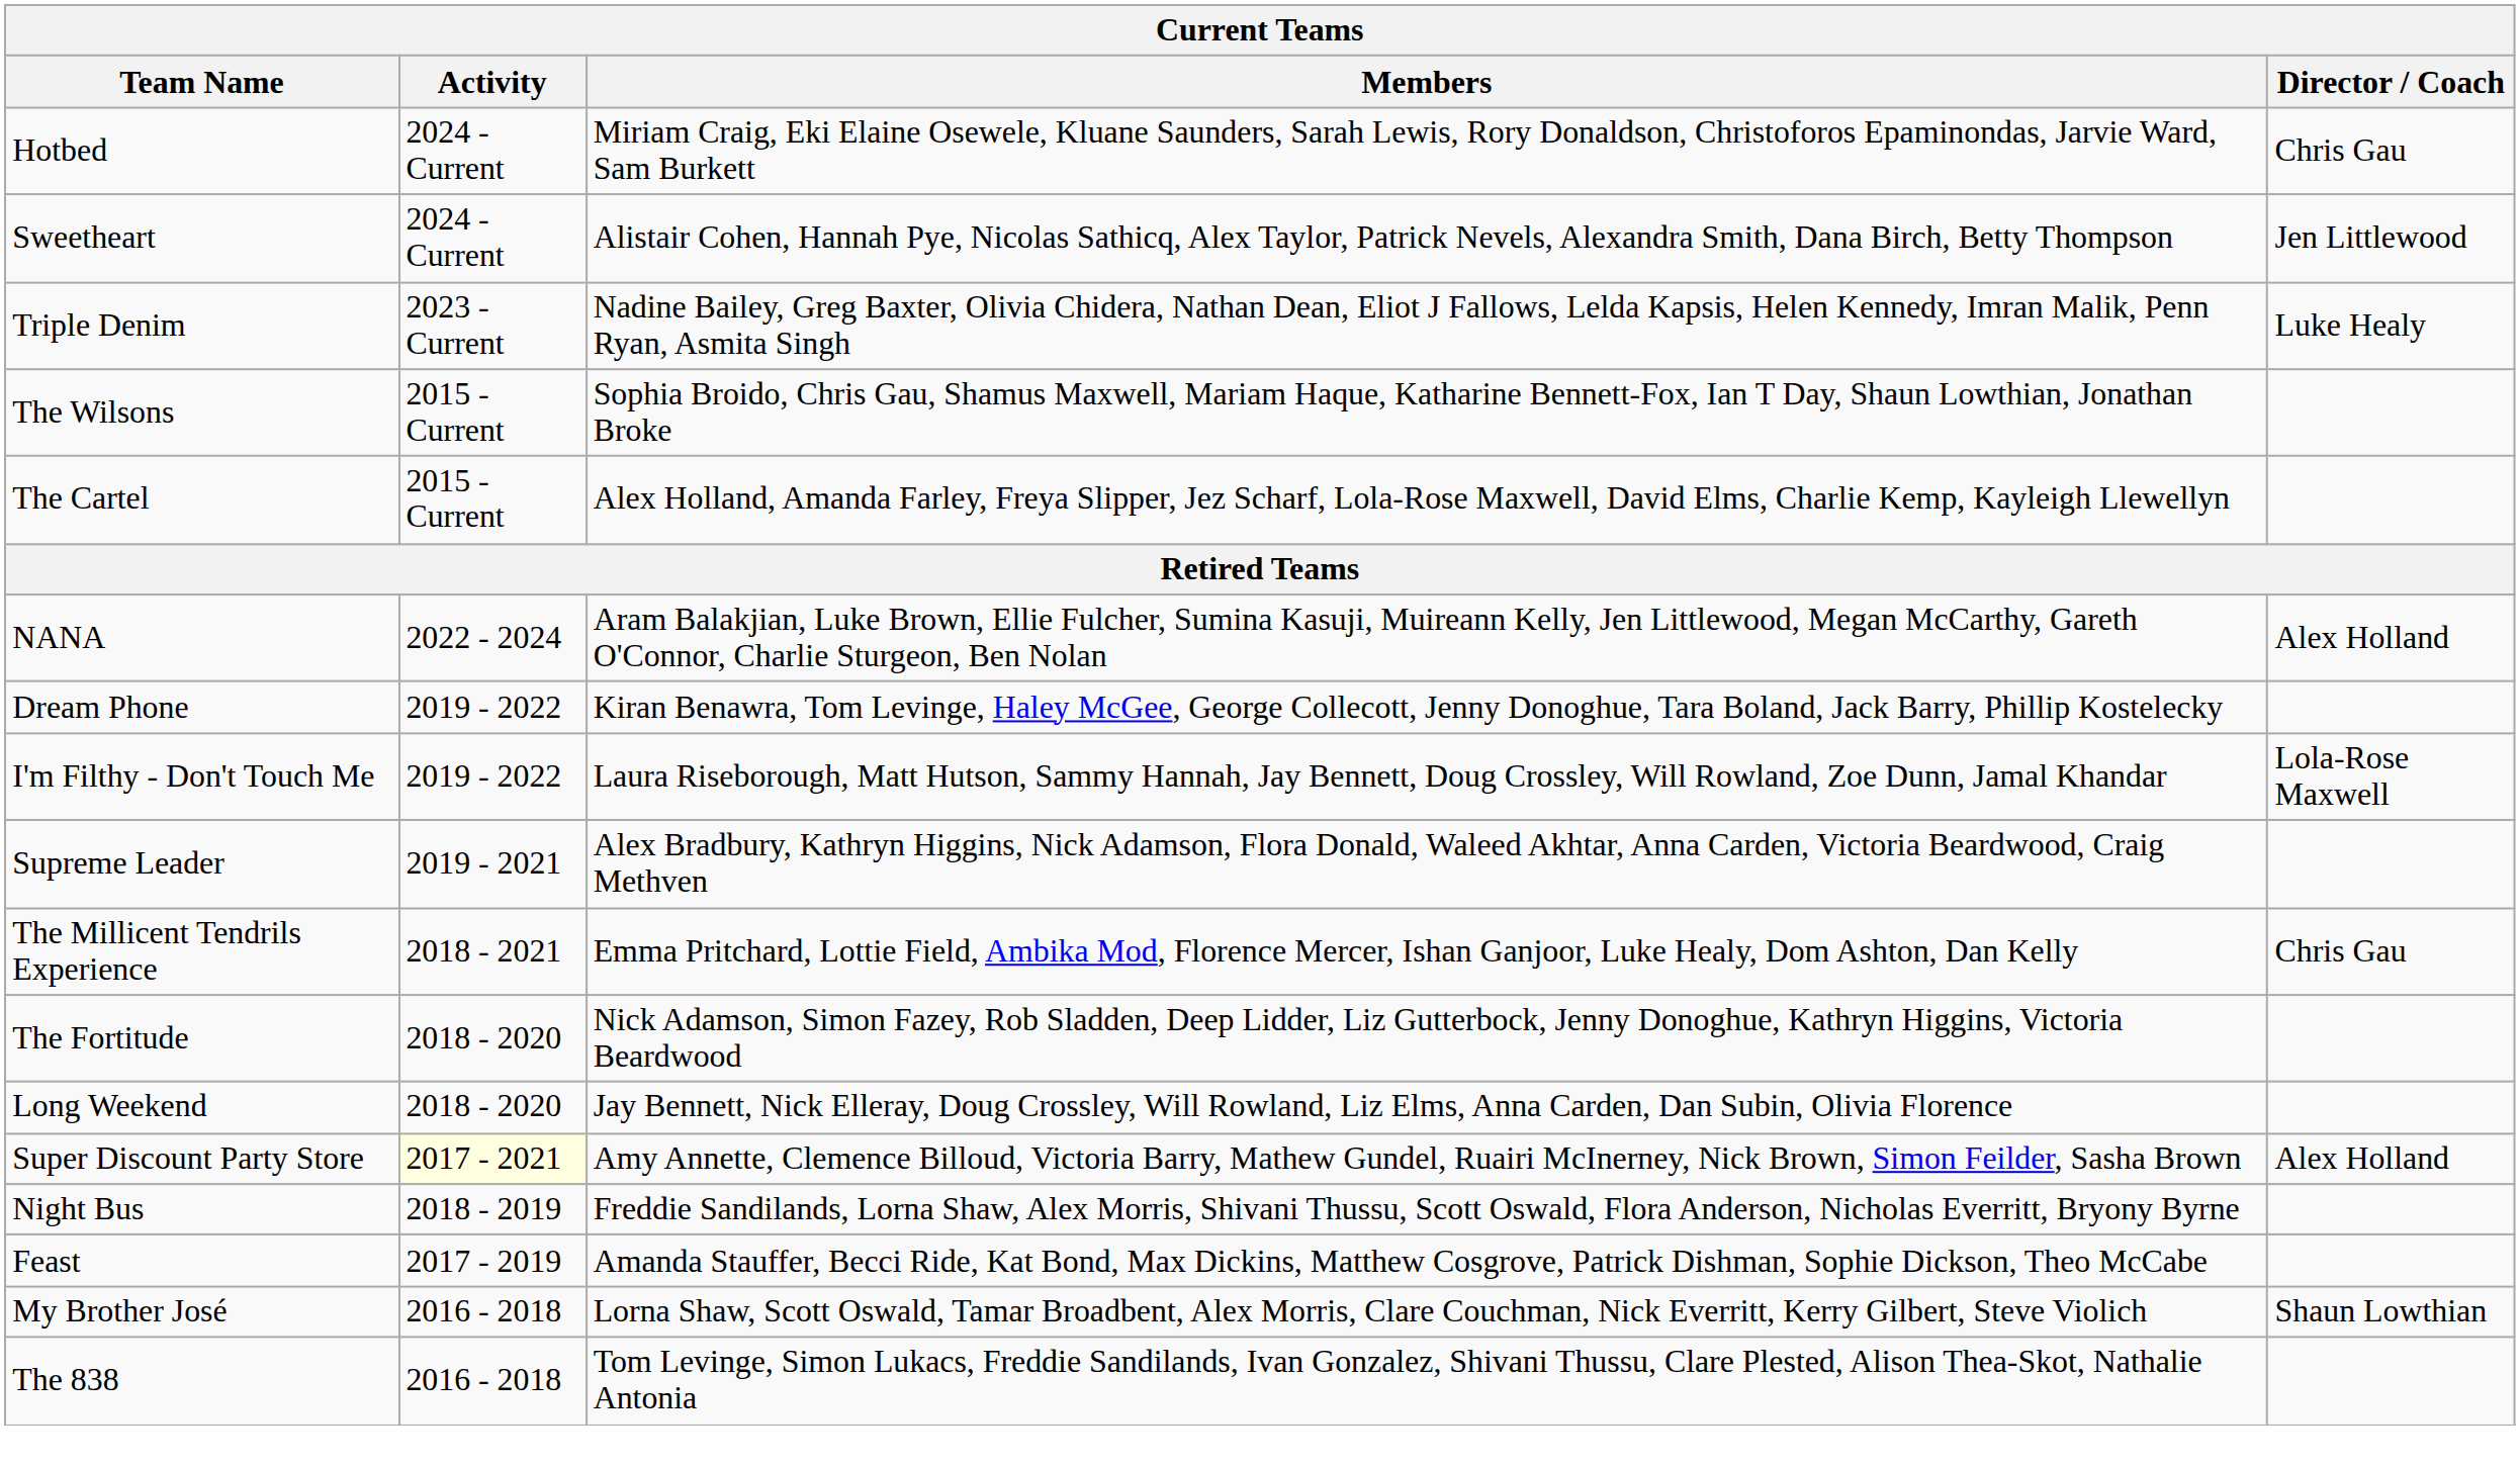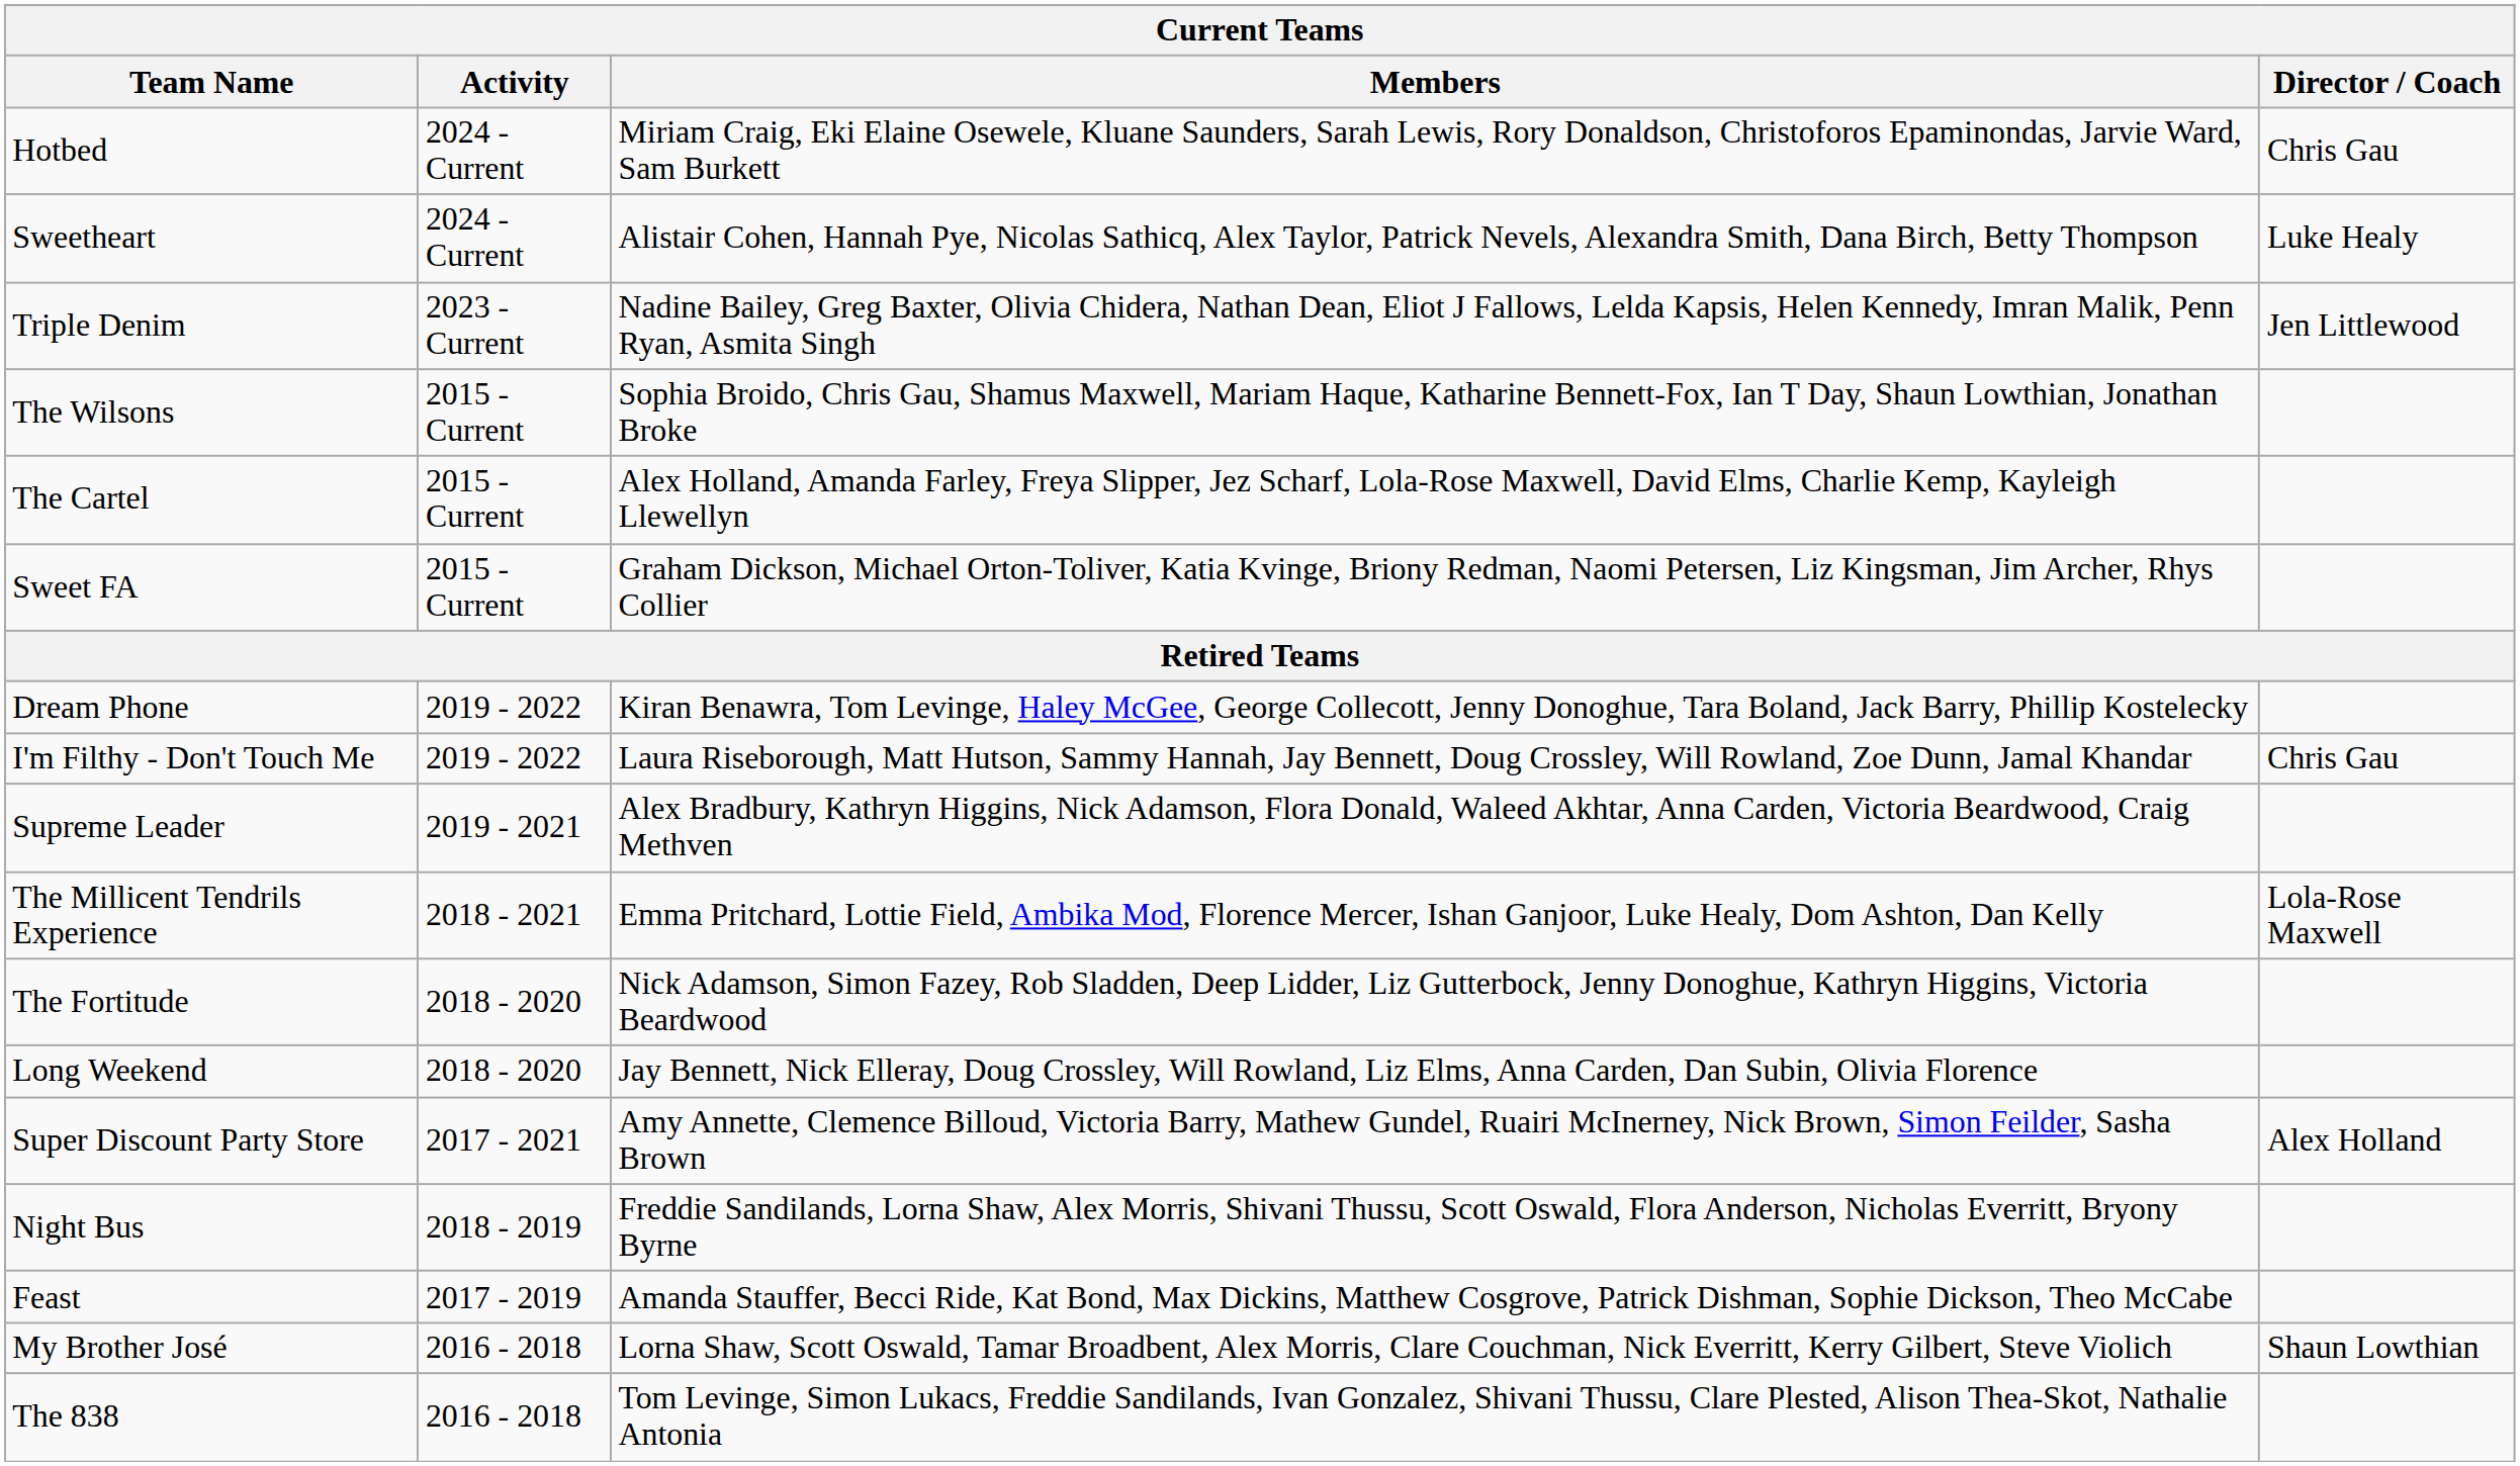 <table class="wikitable">
 <tr>
 <th colspan="4">Current Teams</th>
 </tr>
 <tr>
 <th>Team Name</th>
 <th>Activity</th>
 <th>Members</th>
 <th>Director / Coach</th>
 </tr>
 <tr>
 <td>Hotbed</td>
 <td>2024 - Current</td>
 <td>Miriam Craig, Eki Elaine Osewele, Kluane Saunders, Sarah Lewis, Rory Donaldson, Christoforos Epaminondas, Jarvie Ward, Sam Burkett</td>
 <td>Chris Gau</td>
 </tr>
 <tr>
 <td>Sweetheart</td>
 <td>2024 - Current</td>
 <td>Alistair Cohen, Hannah Pye, Nicolas Sathicq, Alex Taylor, Patrick Nevels, Alexandra Smith, Dana Birch, Betty Thompson</td>
-<td>Jen Littlewood</td>
+<td>Luke Healy</td>
 </tr>
 <tr>
 <td>Triple Denim</td>
 <td>2023 - Current</td>
 <td>Nadine Bailey, Greg Baxter, Olivia Chidera, Nathan Dean, Eliot J Fallows, Lelda Kapsis, Helen Kennedy, Imran Malik, Penn Ryan, Asmita Singh</td>
-<td>Luke Healy</td>
+<td>Jen Littlewood</td>
 </tr>
 <tr>
 <td>The Wilsons</td>
 <td>2015 - Current</td>
 <td>Sophia Broido, Chris Gau, Shamus Maxwell, Mariam Haque, Katharine Bennett-Fox, Ian T Day, Shaun Lowthian, Jonathan Broke</td>
 <td></td>
 </tr>
 <tr>
 <td>The Cartel</td>
 <td>2015 - Current</td>
 <td>Alex Holland, Amanda Farley, Freya Slipper, Jez Scharf, Lola-Rose Maxwell, David Elms, Charlie Kemp, Kayleigh Llewellyn</td>
 <td></td>
 </tr>
 <tr>
-<th colspan="4">Retired Teams</th>
+<td>Sweet FA</td>
+<td>2015 - Current</td>
+<td>Graham Dickson, Michael Orton-Toliver, Katia Kvinge, Briony Redman, Naomi Petersen, Liz Kingsman, Jim Archer, Rhys Collier</td>
+<td></td>
 </tr>
 <tr>
-<td>NANA</td>
-<td>2022 - 2024</td>
-<td>Aram Balakjian, Luke Brown, Ellie Fulcher, Sumina Kasuji, Muireann Kelly, Jen Littlewood, Megan McCarthy, Gareth O'Connor, Charlie Sturgeon, Ben Nolan</td>
-<td>Alex Holland</td>
+<th colspan="4">Retired Teams</th>
 </tr>
 <tr>
 <td>Dream Phone</td>
 <td>2019 - 2022</td>
 <td>Kiran Benawra, Tom Levinge, <a href='#'>Haley McGee</a>, George Collecott, Jenny Donoghue, Tara Boland, Jack Barry, Phillip Kostelecky</td>
 <td></td>
 </tr>
 <tr>
 <td>I'm Filthy - Don't Touch Me</td>
 <td>2019 - 2022</td>
 <td>Laura Riseborough, Matt Hutson, Sammy Hannah, Jay Bennett, Doug Crossley, Will Rowland, Zoe Dunn, Jamal Khandar</td>
-<td>Lola-Rose Maxwell</td>
+<td>Chris Gau</td>
 </tr>
 <tr>
 <td>Supreme Leader</td>
 <td>2019 - 2021</td>
 <td>Alex Bradbury, Kathryn Higgins, Nick Adamson, Flora Donald, Waleed Akhtar, Anna Carden, Victoria Beardwood, Craig Methven</td>
 <td></td>
 </tr>
 <tr>
 <td>The Millicent Tendrils Experience</td>
 <td>2018 - 2021</td>
 <td>Emma Pritchard, Lottie Field, <a href='#'>Ambika Mod</a>, Florence Mercer, Ishan Ganjoor, Luke Healy, Dom Ashton, Dan Kelly</td>
-<td>Chris Gau</td>
+<td>Lola-Rose Maxwell</td>
 </tr>
 <tr>
 <td>The Fortitude</td>
 <td>2018 - 2020</td>
 <td>Nick Adamson, Simon Fazey, Rob Sladden, Deep Lidder, Liz Gutterbock, Jenny Donoghue, Kathryn Higgins, Victoria Beardwood</td>
 <td></td>
 </tr>
 <tr>
 <td>Long Weekend</td>
 <td>2018 - 2020</td>
 <td>Jay Bennett, Nick Elleray, Doug Crossley, Will Rowland, Liz Elms, Anna Carden, Dan Subin, Olivia Florence</td>
 <td></td>
 </tr>
 <tr>
 <td>Super Discount Party Store</td>
-<td style="background: lightyellow;">2017 - 2021</td>
+<td>2017 - 2021</td>
 <td>Amy Annette, Clemence Billoud, Victoria Barry, Mathew Gundel, Ruairi McInerney, Nick Brown, <a href='#'>Simon Feilder</a>, Sasha Brown</td>
 <td>Alex Holland</td>
 </tr>
 <tr>
 <td>Night Bus</td>
 <td>2018 - 2019</td>
 <td>Freddie Sandilands, Lorna Shaw, Alex Morris, Shivani Thussu, Scott Oswald, Flora Anderson, Nicholas Everritt, Bryony Byrne</td>
 <td></td>
 </tr>
 <tr>
 <td>Feast</td>
 <td>2017 - 2019</td>
 <td>Amanda Stauffer, Becci Ride, Kat Bond, Max Dickins, Matthew Cosgrove, Patrick Dishman, Sophie Dickson, Theo McCabe</td>
 <td></td>
 </tr>
 <tr>
 <td>My Brother José</td>
 <td>2016 - 2018</td>
 <td>Lorna Shaw, Scott Oswald, Tamar Broadbent, Alex Morris, Clare Couchman, Nick Everritt, Kerry Gilbert, Steve Violich</td>
 <td>Shaun Lowthian</td>
 </tr>
 <tr>
 <td>The 838</td>
 <td>2016 - 2018</td>
 <td>Tom Levinge, Simon Lukacs, Freddie Sandilands, Ivan Gonzalez, Shivani Thussu, Clare Plested, Alison Thea-Skot, Nathalie Antonia</td>
 <td></td>
 </tr>
 </table>
